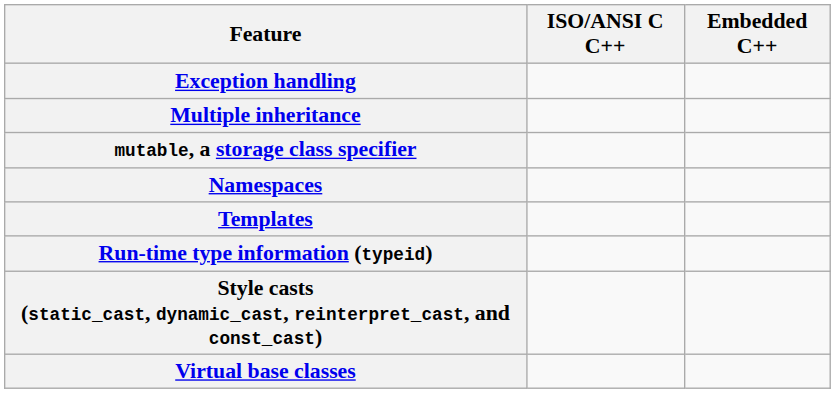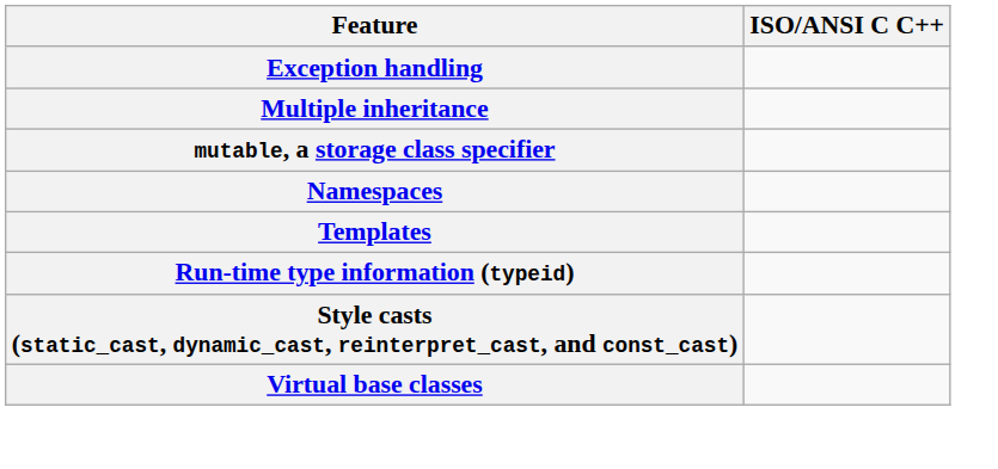 <table class="wikitable">
 <tr>
 <th scope="col">Feature</th>
 <th scope="col">ISO/ANSI C C++</th>
-<th scope="col">Embedded C++</th>
 </tr>
 <tr>
 <th><span><a href='#'>Exception handling</a></span></th>
-<td></td>
 <td></td>
 </tr>
 <tr>
 <th><span><a href='#'>Multiple inheritance</a></span></th>
 <td></td>
-<td></td>
 </tr>
 <tr>
 <th><span><code>mutable</code>, a <a href='#'>storage class specifier</a></span></th>
-<td></td>
 <td></td>
 </tr>
 <tr>
 <th><span><a href='#'>Namespaces</a></span></th>
 <td></td>
-<td></td>
 </tr>
 <tr>
 <th><span><a href='#'>Templates</a></span></th>
-<td></td>
 <td></td>
 </tr>
 <tr>
 <th><span><a href='#'>Run-time type information</a> (<code>typeid</code>)</span></th>
 <td></td>
-<td></td>
 </tr>
 <tr>
 <th><span>Style casts<br>(<code>static_cast</code>, <code>dynamic_cast</code>, <code>reinterpret_cast</code>, and <code>const_cast</code>)</span></th>
-<td></td>
 <td></td>
 </tr>
 <tr>
 <th><span><a href='#'>Virtual base classes</a></span></th>
 <td></td>
-<td></td>
 </tr>
 </table>
